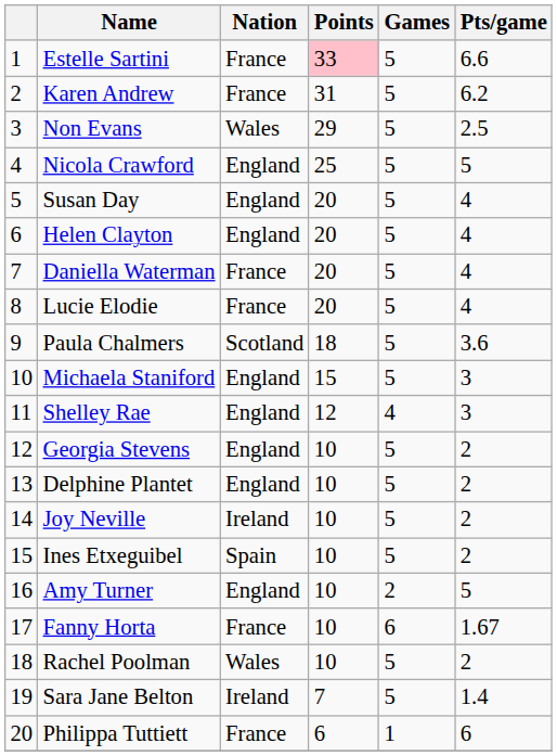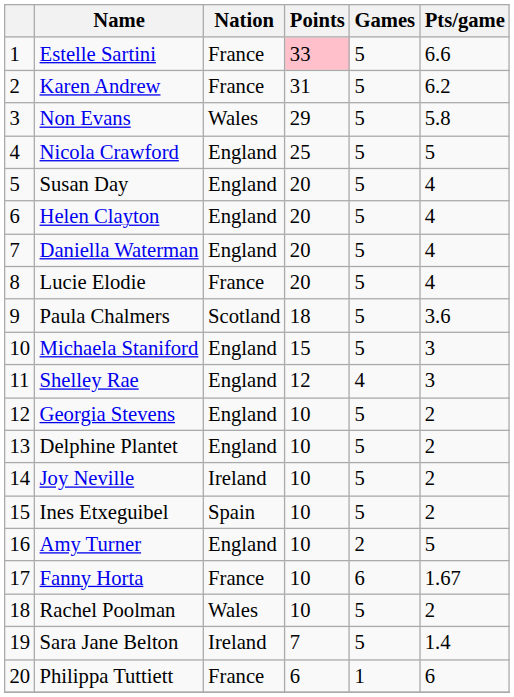 <table class="wikitable" border="1">
 <tr>
 <th></th>
 <th>Name</th>
 <th>Nation</th>
 <th>Points</th>
 <th>Games</th>
 <th>Pts/game</th>
 </tr>
 <tr>
 <td>1</td>
 <td><a href='#'>Estelle Sartini</a></td>
 <td>France</td>
 <td style="background: pink;">33</td>
 <td>5</td>
 <td>6.6</td>
 </tr>
 <tr>
 <td>2</td>
 <td><a href='#'>Karen Andrew</a></td>
 <td>France</td>
 <td>31</td>
 <td>5</td>
 <td>6.2</td>
 </tr>
 <tr>
 <td>3</td>
 <td><a href='#'>Non Evans</a></td>
 <td>Wales</td>
 <td>29</td>
 <td>5</td>
-<td>2.5</td>
+<td>5.8</td>
 </tr>
 <tr>
 <td>4</td>
 <td><a href='#'>Nicola Crawford</a></td>
 <td>England</td>
 <td>25</td>
 <td>5</td>
 <td>5</td>
 </tr>
 <tr>
 <td>5</td>
 <td>Susan Day</td>
 <td>England</td>
 <td>20</td>
 <td>5</td>
 <td>4</td>
 </tr>
 <tr>
 <td>6</td>
 <td><a href='#'>Helen Clayton</a></td>
 <td>England</td>
 <td>20</td>
 <td>5</td>
 <td>4</td>
 </tr>
 <tr>
 <td>7</td>
 <td><a href='#'>Daniella Waterman</a></td>
-<td>France</td>
+<td>England</td>
 <td>20</td>
 <td>5</td>
 <td>4</td>
 </tr>
 <tr>
 <td>8</td>
 <td>Lucie Elodie</td>
 <td>France</td>
 <td>20</td>
 <td>5</td>
 <td>4</td>
 </tr>
 <tr>
 <td>9</td>
 <td>Paula Chalmers</td>
 <td>Scotland</td>
 <td>18</td>
 <td>5</td>
 <td>3.6</td>
 </tr>
 <tr>
 <td>10</td>
 <td><a href='#'>Michaela Staniford</a></td>
 <td>England</td>
 <td>15</td>
 <td>5</td>
 <td>3</td>
 </tr>
 <tr>
 <td>11</td>
 <td><a href='#'>Shelley Rae</a></td>
 <td>England</td>
 <td>12</td>
 <td>4</td>
 <td>3</td>
 </tr>
 <tr>
 <td>12</td>
 <td><a href='#'>Georgia Stevens</a></td>
 <td>England</td>
 <td>10</td>
 <td>5</td>
 <td>2</td>
 </tr>
 <tr>
 <td>13</td>
 <td>Delphine Plantet</td>
 <td>England</td>
 <td>10</td>
 <td>5</td>
 <td>2</td>
 </tr>
 <tr>
 <td>14</td>
 <td><a href='#'>Joy Neville</a></td>
 <td>Ireland</td>
 <td>10</td>
 <td>5</td>
 <td>2</td>
 </tr>
 <tr>
 <td>15</td>
 <td>Ines Etxeguibel</td>
 <td>Spain</td>
 <td>10</td>
 <td>5</td>
 <td>2</td>
 </tr>
 <tr>
 <td>16</td>
 <td><a href='#'>Amy Turner</a></td>
 <td>England</td>
 <td>10</td>
 <td>2</td>
 <td>5</td>
 </tr>
 <tr>
 <td>17</td>
 <td><a href='#'>Fanny Horta</a></td>
 <td>France</td>
 <td>10</td>
 <td>6</td>
 <td>1.67</td>
 </tr>
 <tr>
 <td>18</td>
 <td>Rachel Poolman</td>
 <td>Wales</td>
 <td>10</td>
 <td>5</td>
 <td>2</td>
 </tr>
 <tr>
 <td>19</td>
 <td>Sara Jane Belton</td>
 <td>Ireland</td>
 <td>7</td>
 <td>5</td>
 <td>1.4</td>
 </tr>
 <tr>
 <td>20</td>
 <td>Philippa Tuttiett</td>
 <td>France</td>
 <td>6</td>
 <td>1</td>
 <td>6</td>
 </tr>
 <tr>
 </tr>
 </table>
